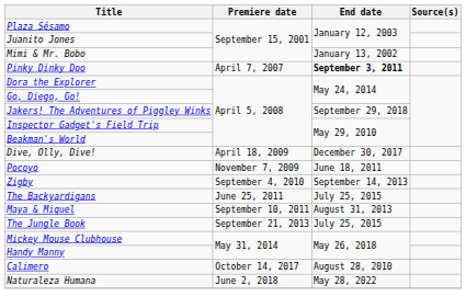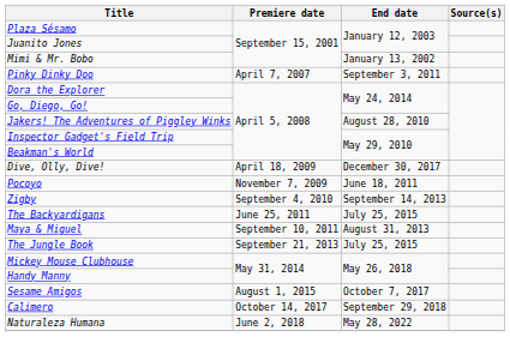 <table class="wikitable sortable">
 <tr>
 <th>Title</th>
 <th>Premiere date</th>
 <th>End date</th>
 <th>Source(s)</th>
 </tr>
 <tr>
 <td><em><a href='#'>Plaza Sésamo</a></em></td>
 <td rowspan="3">September 15, 2001</td>
 <td rowspan="2">January 12, 2003</td>
 <td></td>
 </tr>
 <tr>
 <td><em>Juanito Jones</em></td>
 <td></td>
 </tr>
 <tr>
 <td><em>Mimi & Mr. Bobo</em></td>
 <td>January 13, 2002</td>
 <td></td>
 </tr>
 <tr>
 <td><em><a href='#'>Pinky Dinky Doo</a></em></td>
 <td>April 7, 2007</td>
-<td><strong>September 3, 2011</strong></td>
+<td>September 3, 2011</td>
 <td></td>
 </tr>
 <tr>
 <td><em><a href='#'>Dora the Explorer</a></em></td>
 <td rowspan=5>April 5, 2008</td>
 <td rowspan=2>May 24, 2014</td>
 <td rowspan=5></td>
 </tr>
 <tr>
 <td><em><a href='#'>Go, Diego, Go!</a></em></td>
 </tr>
 <tr>
 <td><em><a href='#'>Jakers! The Adventures of Piggley Winks</a></em></td>
-<td>September 29, 2018</td>
+<td>August 28, 2010</td>
 </tr>
 <tr>
 <td><em><a href='#'>Inspector Gadget's Field Trip</a></em></td>
 <td rowspan=2>May 29, 2010</td>
 </tr>
 <tr>
 <td><em><a href='#'>Beakman's World</a></em></td>
 </tr>
 <tr>
 <td><em>Dive, Olly, Dive!</em></td>
 <td>April 18, 2009</td>
 <td>December 30, 2017</td>
 <td></td>
 </tr>
 <tr>
 <td><em><a href='#'>Pocoyo</a></em></td>
 <td>November 7, 2009</td>
 <td>June 18, 2011</td>
 <td></td>
 </tr>
 <tr>
 <td><em><a href='#'>Zigby</a></em></td>
 <td>September 4, 2010</td>
 <td>September 14, 2013</td>
 <td></td>
 </tr>
 <tr>
 <td><em><a href='#'>The Backyardigans</a></em></td>
 <td>June 25, 2011</td>
 <td>July 25, 2015</td>
 <td></td>
 </tr>
 <tr>
 <td><em><a href='#'>Maya & Miguel</a></em></td>
 <td>September 10, 2011</td>
 <td>August 31, 2013</td>
 <td></td>
 </tr>
 <tr>
 <td><em><a href='#'>The Jungle Book</a></em></td>
 <td>September 21, 2013</td>
 <td>July 25, 2015</td>
 <td></td>
 </tr>
 <tr>
 <td><em><a href='#'>Mickey Mouse Clubhouse</a></em></td>
 <td rowspan=2>May 31, 2014</td>
 <td rowspan=2>May 26, 2018</td>
 <td></td>
 </tr>
 <tr>
 <td><em><a href='#'>Handy Manny</a></em></td>
 <td></td>
 </tr>
 <tr>
+<td><em><a href='#'>Sesame Amigos</a></em></td>
+<td>August 1, 2015</td>
+<td>October 7, 2017</td>
+<td></td>
+</tr>
+<tr>
 <td><em><a href='#'>Calimero</a></em></td>
 <td>October 14, 2017</td>
-<td>August 28, 2010</td>
+<td>September 29, 2018</td>
 <td></td>
 </tr>
 <tr>
 <td><em>Naturaleza Humana</em></td>
 <td>June 2, 2018</td>
 <td>May 28, 2022</td>
 <td></td>
 </tr>
 <tr>
 </tr>
 </table>
